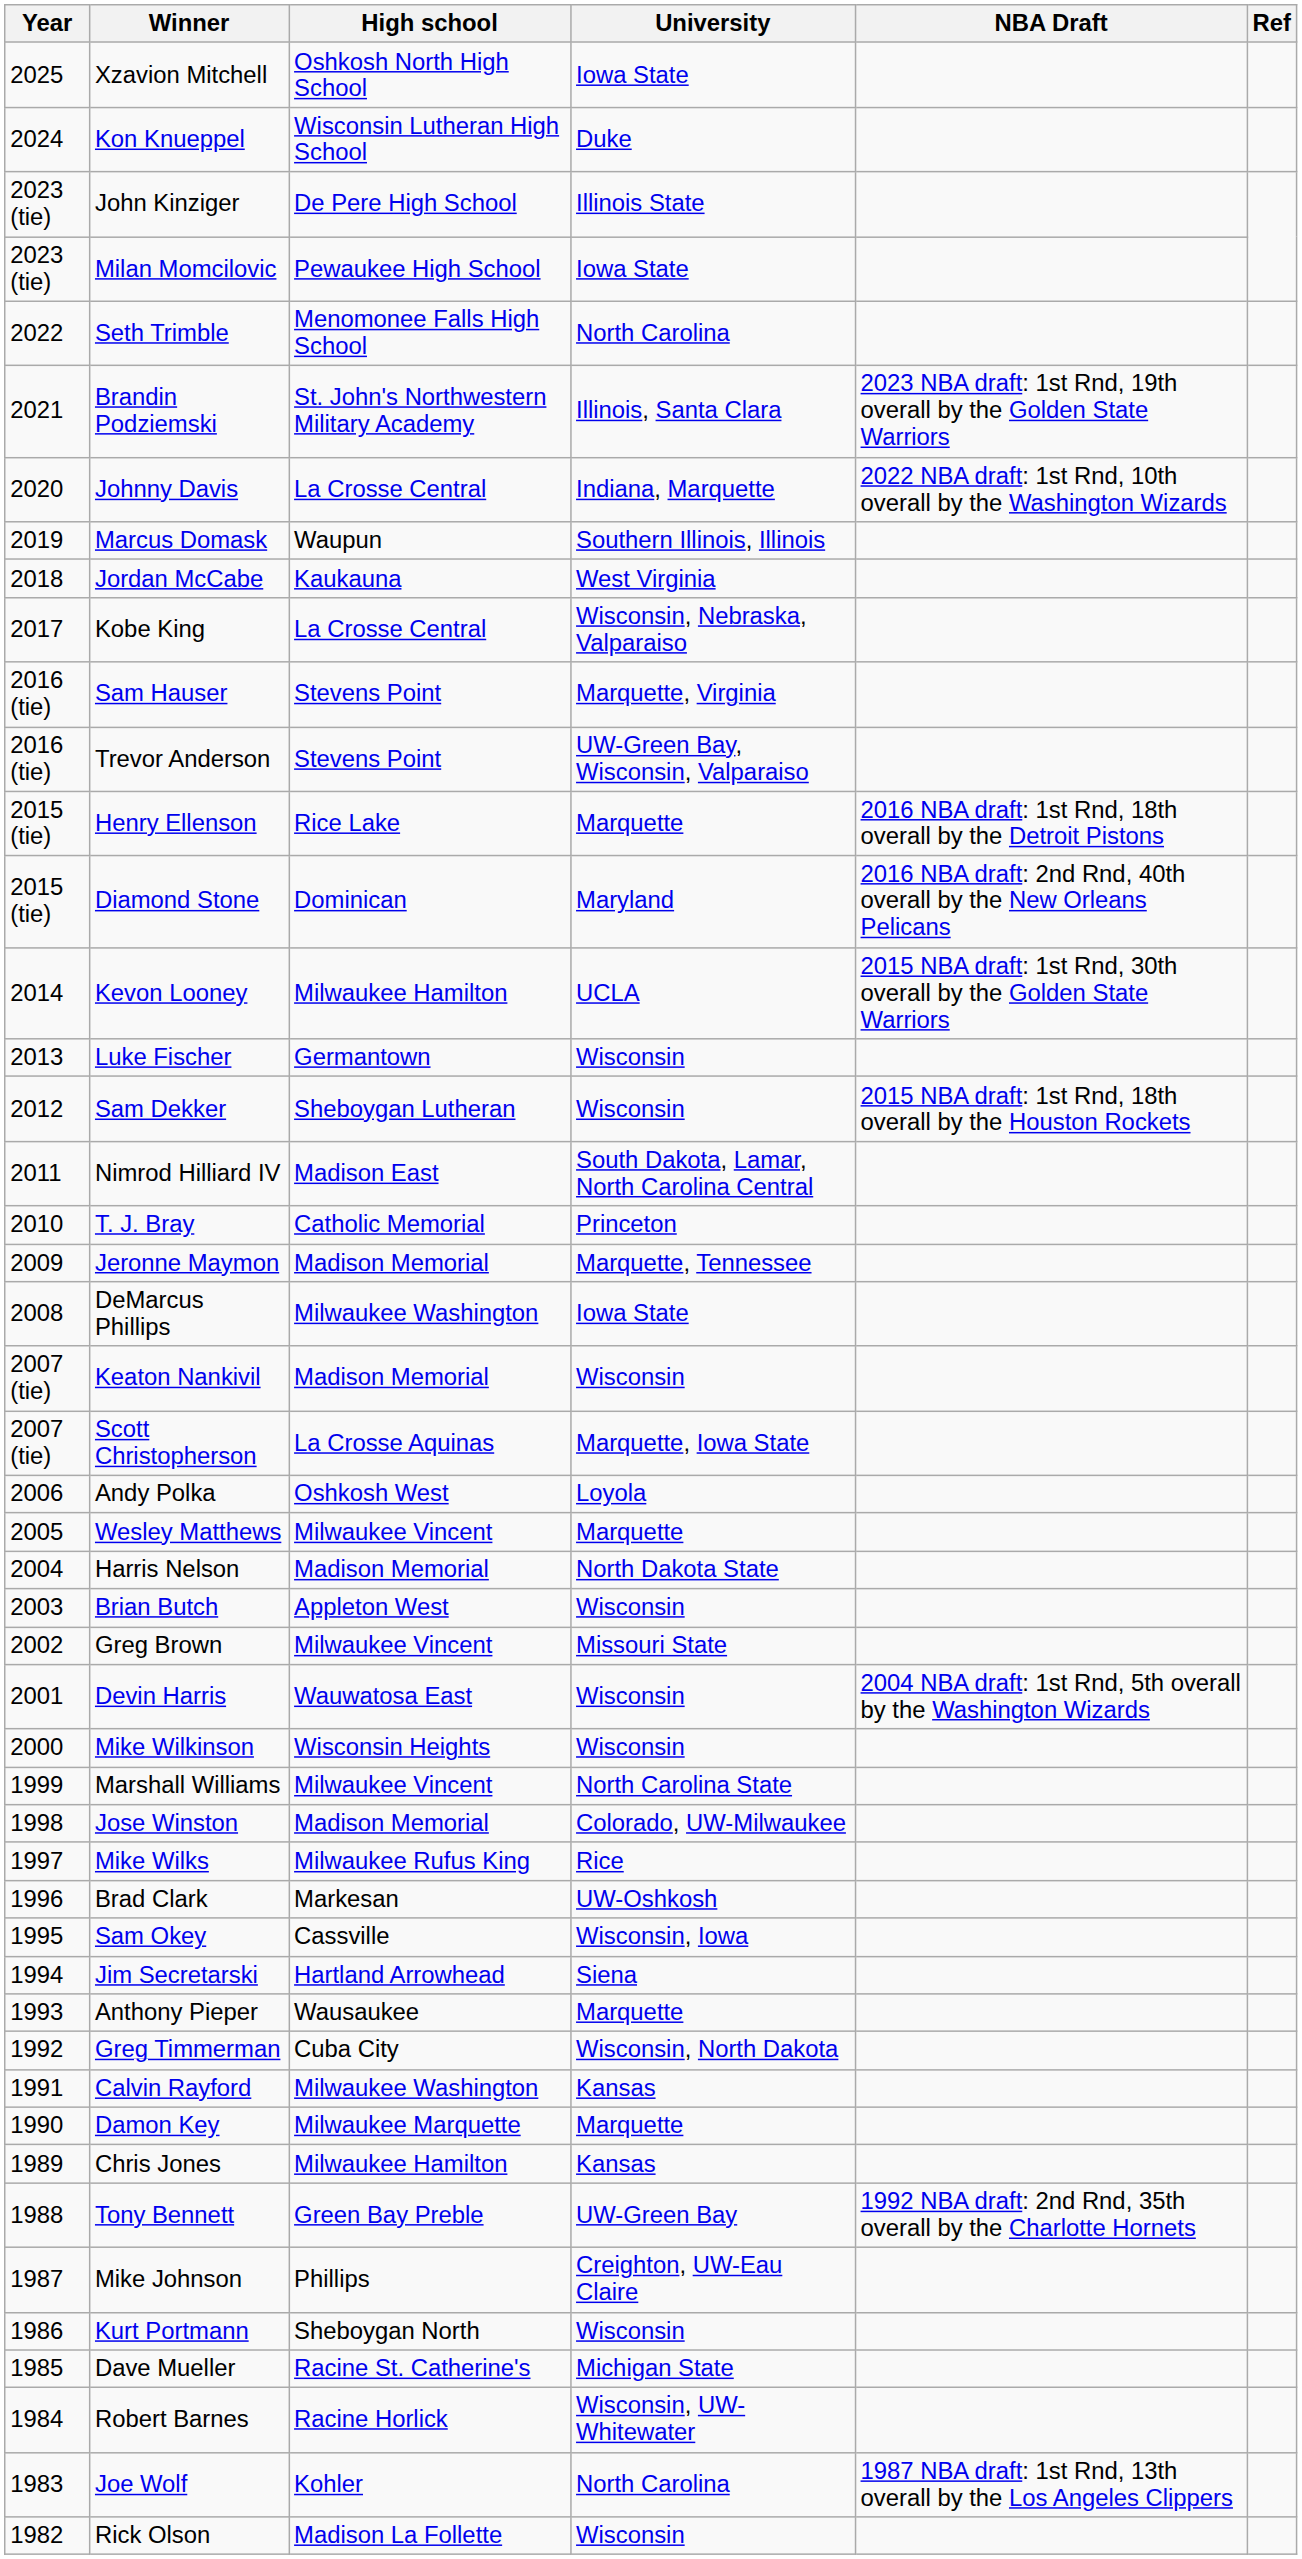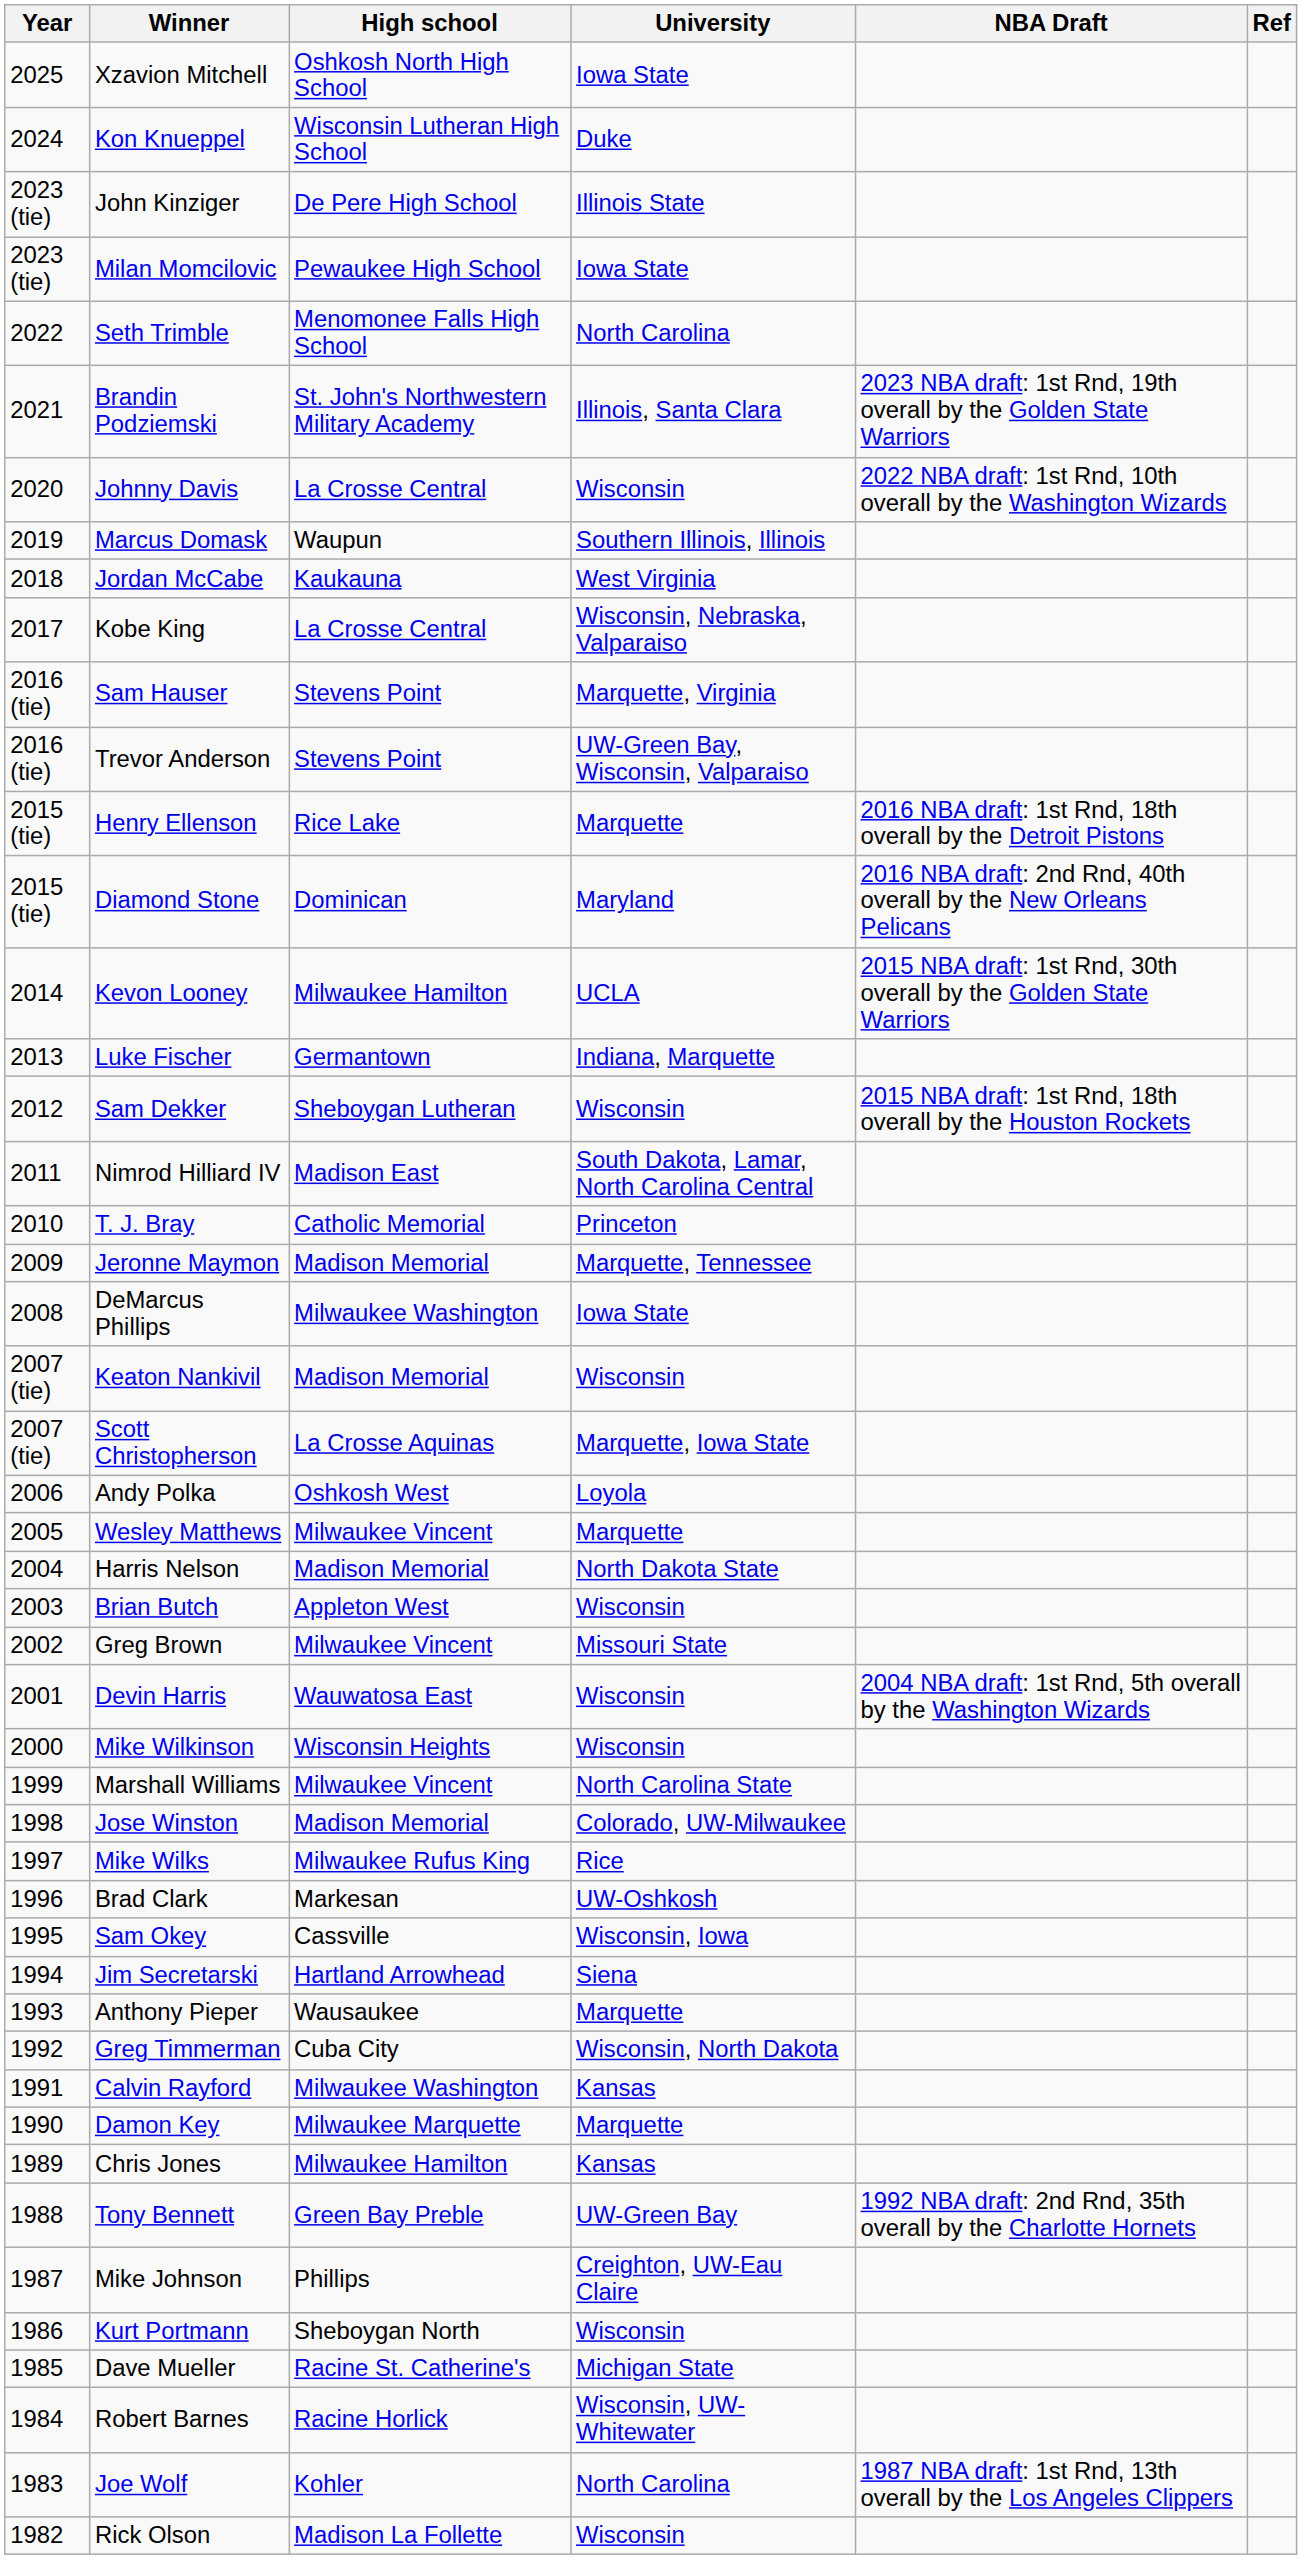 <table class="wikitable sortable">
 <tr>
 <th>Year</th>
 <th>Winner</th>
 <th>High school</th>
 <th>University</th>
 <th>NBA Draft</th>
 <th>Ref</th>
 </tr>
 <tr>
 <td>2025</td>
 <td>Xzavion Mitchell</td>
 <td><a href='#'>Oshkosh North High School</a></td>
 <td><a href='#'>Iowa State</a></td>
 <td></td>
 <td></td>
 </tr>
 <tr --->
 <td>2024</td>
 <td><a href='#'>Kon Knueppel</a></td>
 <td><a href='#'>Wisconsin Lutheran High School</a></td>
 <td><a href='#'>Duke</a></td>
 <td></td>
 <td></td>
 </tr>
 <tr --->
 <td>2023 (tie)</td>
 <td>John Kinziger</td>
 <td><a href='#'>De Pere High School</a></td>
 <td><a href='#'>Illinois State</a></td>
 <td></td>
 <td rowspan="2"></td>
 </tr>
 <tr --->
 <td>2023 (tie)</td>
 <td><a href='#'>Milan Momcilovic</a></td>
 <td><a href='#'>Pewaukee High School</a></td>
 <td><a href='#'>Iowa State</a></td>
 <td></td>
 </tr>
 <tr --->
 <td>2022</td>
 <td><a href='#'>Seth Trimble</a></td>
 <td><a href='#'>Menomonee Falls High School</a></td>
 <td><a href='#'>North Carolina</a></td>
 <td></td>
 <td></td>
 </tr>
 <tr --->
 <td>2021</td>
 <td><a href='#'>Brandin Podziemski</a></td>
 <td><a href='#'>St. John's Northwestern Military Academy</a></td>
 <td><a href='#'>Illinois</a>, <a href='#'>Santa Clara</a></td>
 <td><a href='#'>2023 NBA draft</a>: 1st Rnd, 19th overall by the <a href='#'>Golden State Warriors</a></td>
 <td></td>
 </tr>
 <tr --->
 <td>2020</td>
 <td><a href='#'>Johnny Davis</a></td>
 <td><a href='#'>La Crosse Central</a></td>
-<td><a href='#'>Indiana</a>, <a href='#'>Marquette</a></td>
+<td><a href='#'>Wisconsin</a></td>
 <td><a href='#'>2022 NBA draft</a>: 1st Rnd, 10th overall by the <a href='#'>Washington Wizards</a></td>
 <td></td>
 </tr>
 <tr --->
 <td>2019</td>
 <td><a href='#'>Marcus Domask</a></td>
 <td>Waupun</td>
 <td><a href='#'>Southern Illinois</a>, <a href='#'>Illinois</a></td>
 <td></td>
 <td></td>
 </tr>
 <tr --->
 <td>2018</td>
 <td><a href='#'>Jordan McCabe</a></td>
 <td><a href='#'>Kaukauna</a></td>
 <td><a href='#'>West Virginia</a></td>
 <td></td>
 <td></td>
 </tr>
 <tr --->
 <td>2017</td>
 <td>Kobe King</td>
 <td><a href='#'>La Crosse Central</a></td>
 <td><a href='#'>Wisconsin</a>, <a href='#'>Nebraska</a>, <a href='#'>Valparaiso</a></td>
 <td></td>
 <td></td>
 </tr>
 <tr --->
 <td>2016 (tie)</td>
 <td><a href='#'>Sam Hauser</a></td>
 <td><a href='#'>Stevens Point</a></td>
 <td><a href='#'>Marquette</a>, <a href='#'>Virginia</a></td>
 <td></td>
 <td></td>
 </tr>
 <tr --->
 <td>2016 (tie)</td>
 <td>Trevor Anderson</td>
 <td><a href='#'>Stevens Point</a></td>
 <td><a href='#'>UW-Green Bay</a>, <a href='#'>Wisconsin</a>, <a href='#'>Valparaiso</a></td>
 <td></td>
 <td></td>
 </tr>
 <tr --->
 <td>2015 (tie)</td>
 <td><a href='#'>Henry Ellenson</a></td>
 <td><a href='#'>Rice Lake</a></td>
 <td><a href='#'>Marquette</a></td>
 <td><a href='#'>2016 NBA draft</a>: 1st Rnd, 18th overall by the <a href='#'>Detroit Pistons</a></td>
 <td></td>
 </tr>
 <tr --->
 <td>2015 (tie)</td>
 <td><a href='#'>Diamond Stone</a></td>
 <td><a href='#'>Dominican</a></td>
 <td><a href='#'>Maryland</a></td>
 <td><a href='#'>2016 NBA draft</a>: 2nd Rnd, 40th overall by the <a href='#'>New Orleans Pelicans</a></td>
 <td></td>
 </tr>
 <tr --->
 <td>2014</td>
 <td><a href='#'>Kevon Looney</a></td>
 <td><a href='#'>Milwaukee Hamilton</a></td>
 <td><a href='#'>UCLA</a></td>
 <td><a href='#'>2015 NBA draft</a>: 1st Rnd, 30th overall by the <a href='#'>Golden State Warriors</a></td>
 <td></td>
 </tr>
 <tr --->
 <td>2013</td>
 <td><a href='#'>Luke Fischer</a></td>
 <td><a href='#'>Germantown</a></td>
-<td><a href='#'>Wisconsin</a></td>
+<td><a href='#'>Indiana</a>, <a href='#'>Marquette</a></td>
 <td></td>
 <td></td>
 </tr>
 <tr --->
 <td>2012</td>
 <td><a href='#'>Sam Dekker</a></td>
 <td><a href='#'>Sheboygan Lutheran</a></td>
 <td><a href='#'>Wisconsin</a></td>
 <td><a href='#'>2015 NBA draft</a>: 1st Rnd, 18th overall by the <a href='#'>Houston Rockets</a></td>
 <td></td>
 </tr>
 <tr --->
 <td>2011</td>
 <td>Nimrod Hilliard IV</td>
 <td><a href='#'>Madison East</a></td>
 <td><a href='#'>South Dakota</a>, <a href='#'>Lamar</a>, <a href='#'>North Carolina Central</a></td>
 <td></td>
 <td></td>
 </tr>
 <tr --->
 <td>2010</td>
 <td><a href='#'>T. J. Bray</a></td>
 <td><a href='#'>Catholic Memorial</a></td>
 <td><a href='#'>Princeton</a></td>
 <td></td>
 <td></td>
 </tr>
 <tr --->
 <td>2009</td>
 <td><a href='#'>Jeronne Maymon</a></td>
 <td><a href='#'>Madison Memorial</a></td>
 <td><a href='#'>Marquette</a>, <a href='#'>Tennessee</a></td>
 <td></td>
 <td></td>
 </tr>
 <tr --->
 <td>2008</td>
 <td>DeMarcus Phillips</td>
 <td><a href='#'>Milwaukee Washington</a></td>
 <td><a href='#'>Iowa State</a></td>
 <td></td>
 <td></td>
 </tr>
 <tr --->
 <td>2007 (tie)</td>
 <td><a href='#'>Keaton Nankivil</a></td>
 <td><a href='#'>Madison Memorial</a></td>
 <td><a href='#'>Wisconsin</a></td>
 <td></td>
 <td></td>
 </tr>
 <tr --->
 <td>2007 (tie)</td>
 <td><a href='#'>Scott Christopherson</a></td>
 <td><a href='#'>La Crosse Aquinas</a></td>
 <td><a href='#'>Marquette</a>, <a href='#'>Iowa State</a></td>
 <td></td>
 <td></td>
 </tr>
 <tr --->
 <td>2006</td>
 <td>Andy Polka</td>
 <td><a href='#'>Oshkosh West</a></td>
 <td><a href='#'>Loyola</a></td>
 <td></td>
 <td></td>
 </tr>
 <tr --->
 <td>2005</td>
 <td><a href='#'>Wesley Matthews</a></td>
 <td><a href='#'>Milwaukee Vincent</a></td>
 <td><a href='#'>Marquette</a></td>
 <td></td>
 <td></td>
 </tr>
 <tr --->
 <td>2004</td>
 <td>Harris Nelson</td>
 <td><a href='#'>Madison Memorial</a></td>
 <td><a href='#'>North Dakota State</a></td>
 <td></td>
 <td></td>
 </tr>
 <tr --->
 <td>2003</td>
 <td><a href='#'>Brian Butch</a></td>
 <td><a href='#'>Appleton West</a></td>
 <td><a href='#'>Wisconsin</a></td>
 <td></td>
 <td></td>
 </tr>
 <tr --->
 <td>2002</td>
 <td>Greg Brown</td>
 <td><a href='#'>Milwaukee Vincent</a></td>
 <td><a href='#'>Missouri State</a></td>
 <td></td>
 <td></td>
 </tr>
 <tr --->
 <td>2001</td>
 <td><a href='#'>Devin Harris</a></td>
 <td><a href='#'>Wauwatosa East</a></td>
 <td><a href='#'>Wisconsin</a></td>
 <td><a href='#'>2004 NBA draft</a>: 1st Rnd, 5th overall by the <a href='#'>Washington Wizards</a></td>
 <td></td>
 </tr>
 <tr --->
 <td>2000</td>
 <td><a href='#'>Mike Wilkinson</a></td>
 <td><a href='#'>Wisconsin Heights</a></td>
 <td><a href='#'>Wisconsin</a></td>
 <td></td>
 <td></td>
 </tr>
 <tr --->
 <td>1999</td>
 <td>Marshall Williams</td>
 <td><a href='#'>Milwaukee Vincent</a></td>
 <td><a href='#'>North Carolina State</a></td>
 <td></td>
 <td></td>
 </tr>
 <tr --->
 <td>1998</td>
 <td><a href='#'>Jose Winston</a></td>
 <td><a href='#'>Madison Memorial</a></td>
 <td><a href='#'>Colorado</a>, <a href='#'>UW-Milwaukee</a></td>
 <td></td>
 <td></td>
 </tr>
 <tr --->
 <td>1997</td>
 <td><a href='#'>Mike Wilks</a></td>
 <td><a href='#'>Milwaukee Rufus King</a></td>
 <td><a href='#'>Rice</a></td>
 <td></td>
 <td></td>
 </tr>
 <tr --->
 <td>1996</td>
 <td>Brad Clark</td>
 <td>Markesan</td>
 <td><a href='#'>UW-Oshkosh</a></td>
 <td></td>
 <td></td>
 </tr>
 <tr --->
 <td>1995</td>
 <td><a href='#'>Sam Okey</a></td>
 <td>Cassville</td>
 <td><a href='#'>Wisconsin</a>, <a href='#'>Iowa</a></td>
 <td></td>
 <td></td>
 </tr>
 <tr --->
 <td>1994</td>
 <td><a href='#'>Jim Secretarski</a></td>
 <td><a href='#'>Hartland Arrowhead</a></td>
 <td><a href='#'>Siena</a></td>
 <td></td>
 <td></td>
 </tr>
 <tr --->
 <td>1993</td>
 <td>Anthony Pieper</td>
 <td>Wausaukee</td>
 <td><a href='#'>Marquette</a></td>
 <td></td>
 <td></td>
 </tr>
 <tr --->
 <td>1992</td>
 <td><a href='#'>Greg Timmerman</a></td>
 <td>Cuba City</td>
 <td><a href='#'>Wisconsin</a>, <a href='#'>North Dakota</a></td>
 <td></td>
 <td></td>
 </tr>
 <tr --->
 <td>1991</td>
 <td><a href='#'>Calvin Rayford</a></td>
 <td><a href='#'>Milwaukee Washington</a></td>
 <td><a href='#'>Kansas</a></td>
 <td></td>
 <td></td>
 </tr>
 <tr --->
 <td>1990</td>
 <td><a href='#'>Damon Key</a></td>
 <td><a href='#'>Milwaukee Marquette</a></td>
 <td><a href='#'>Marquette</a></td>
 <td></td>
 <td></td>
 </tr>
 <tr --->
 <td>1989</td>
 <td>Chris Jones</td>
 <td><a href='#'>Milwaukee Hamilton</a></td>
 <td><a href='#'>Kansas</a></td>
 <td></td>
 <td></td>
 </tr>
 <tr --->
 <td>1988</td>
 <td><a href='#'>Tony Bennett</a></td>
 <td><a href='#'>Green Bay Preble</a></td>
 <td><a href='#'>UW-Green Bay</a></td>
 <td><a href='#'>1992 NBA draft</a>: 2nd Rnd, 35th overall by the <a href='#'>Charlotte Hornets</a></td>
 <td></td>
 </tr>
 <tr --->
 <td>1987</td>
 <td>Mike Johnson</td>
 <td>Phillips</td>
 <td><a href='#'>Creighton</a>, <a href='#'>UW-Eau Claire</a></td>
 <td></td>
 <td></td>
 </tr>
 <tr --->
 <td>1986</td>
 <td><a href='#'>Kurt Portmann</a></td>
 <td>Sheboygan North</td>
 <td><a href='#'>Wisconsin</a></td>
 <td></td>
 <td></td>
 </tr>
 <tr --->
 <td>1985</td>
 <td>Dave Mueller</td>
 <td><a href='#'>Racine St. Catherine's</a></td>
 <td><a href='#'>Michigan State</a></td>
 <td></td>
 <td></td>
 </tr>
 <tr --->
 <td>1984</td>
 <td>Robert Barnes</td>
 <td><a href='#'>Racine Horlick</a></td>
 <td><a href='#'>Wisconsin</a>, <a href='#'>UW-Whitewater</a></td>
 <td></td>
 <td></td>
 </tr>
 <tr --->
 <td>1983</td>
 <td><a href='#'>Joe Wolf</a></td>
 <td><a href='#'>Kohler</a></td>
 <td><a href='#'>North Carolina</a></td>
 <td><a href='#'>1987 NBA draft</a>: 1st Rnd, 13th overall by the <a href='#'>Los Angeles Clippers</a></td>
 <td></td>
 </tr>
 <tr --->
 <td>1982</td>
 <td>Rick Olson</td>
 <td><a href='#'>Madison La Follette</a></td>
 <td><a href='#'>Wisconsin</a></td>
 <td></td>
 <td></td>
 </tr>
 </table>
